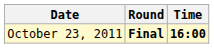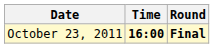 <table class="wikitable">
 <tr>
 <th>Date</th>
+<th>Time</th>
 <th>Round</th>
-<th>Time</th>
 </tr>
 <tr style=background:lemonchiffon>
 <td>October 23, 2011</td>
+<td><strong>16:00</strong></td>
 <td><strong>Final</strong></td>
-<td><strong>16:00</strong></td>
 </tr>
 </table>
